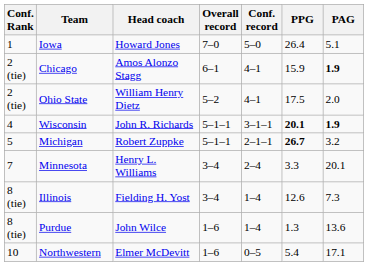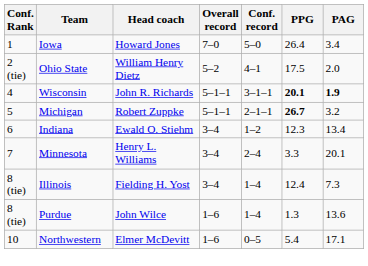 <table class="sortable wikitable">
 <tr>
 <th width="25">Conf. Rank</th>
 <th width="100">Team</th>
 <th width="115">Head coach</th>
 <th width="50">Overall record</th>
 <th width="50">Conf. record</th>
 <th width="50">PPG</th>
 <th width="50">PAG</th>
 </tr>
 <tr align="left" bgcolor="">
 <td>1</td>
 <td><a href='#'>Iowa</a></td>
 <td><a href='#'>Howard Jones</a></td>
 <td>7–0</td>
 <td>5–0</td>
 <td>26.4</td>
-<td>5.1</td>
-</tr>
-<tr align="left" bgcolor="">
-<td>2 (tie)</td>
-<td><a href='#'>Chicago</a></td>
-<td><a href='#'>Amos Alonzo Stagg</a></td>
-<td>6–1</td>
-<td>4–1</td>
-<td>15.9</td>
-<td><strong>1.9</strong></td>
+<td>3.4</td>
 </tr>
 <tr align="left" bgcolor="">
 <td>2 (tie)</td>
 <td><a href='#'>Ohio State</a></td>
 <td><a href='#'>William Henry Dietz</a></td>
 <td>5–2</td>
 <td>4–1</td>
 <td>17.5</td>
 <td>2.0</td>
 </tr>
 <tr align="left" bgcolor="">
 <td>4</td>
 <td><a href='#'>Wisconsin</a></td>
 <td><a href='#'>John R. Richards</a></td>
 <td>5–1–1</td>
 <td>3–1–1</td>
 <td><strong>20.1</strong></td>
 <td><strong>1.9</strong></td>
 </tr>
 <tr align="left" bgcolor="">
 <td>5</td>
 <td><a href='#'>Michigan</a></td>
 <td><a href='#'>Robert Zuppke</a></td>
 <td>5–1–1</td>
 <td>2–1–1</td>
 <td><strong>26.7</strong></td>
 <td>3.2</td>
 </tr>
 <tr align="left" bgcolor="">
+<td>6</td>
+<td><a href='#'>Indiana</a></td>
+<td><a href='#'>Ewald O. Stiehm</a></td>
+<td>3–4</td>
+<td>1–2</td>
+<td>12.3</td>
+<td>13.4</td>
+</tr>
+<tr align="left" bgcolor="">
 <td>7</td>
 <td><a href='#'>Minnesota</a></td>
 <td><a href='#'>Henry L. Williams</a></td>
 <td>3–4</td>
 <td>2–4</td>
 <td>3.3</td>
 <td>20.1</td>
 </tr>
 <tr align="left" bgcolor="">
 <td>8 (tie)</td>
 <td><a href='#'>Illinois</a></td>
 <td><a href='#'>Fielding H. Yost</a></td>
 <td>3–4</td>
 <td>1–4</td>
-<td>12.6</td>
+<td>12.4</td>
 <td>7.3</td>
 </tr>
 <tr align="left" bgcolor="">
 <td>8 (tie)</td>
 <td><a href='#'>Purdue</a></td>
 <td><a href='#'>John Wilce</a></td>
 <td>1–6</td>
 <td>1–4</td>
 <td>1.3</td>
 <td>13.6</td>
 </tr>
 <tr align="left" bgcolor="">
 <td>10</td>
 <td><a href='#'>Northwestern</a></td>
 <td><a href='#'>Elmer McDevitt</a></td>
 <td>1–6</td>
 <td>0–5</td>
 <td>5.4</td>
 <td>17.1</td>
 </tr>
 </table>
